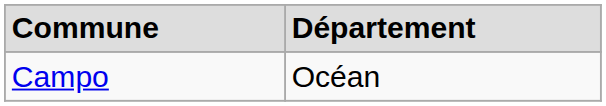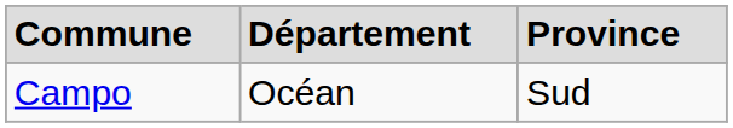 <table class="wikitable" width=51%>
 <tr bgcolor= "#DDDDDD">
 <td width=17%><strong>Commune</strong></td>
 <td width=17%><strong>Département</strong></td>
+<td width=17%><strong>Province</strong></td>
 </tr>
 <tr>
 <td><a href='#'>Campo</a></td>
 <td>Océan</td>
+<td>Sud</td>
 </tr>
 </table>
